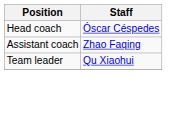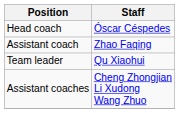 <table class="wikitable">
 <tr>
 <th scope="col">Position</th>
 <th scope="col">Staff</th>
 </tr>
 <tr>
 <td>Head coach</td>
 <td> <a href='#'>Óscar Céspedes</a></td>
 </tr>
 <tr>
 <td>Assistant coach</td>
 <td> <a href='#'>Zhao Faqing</a></td>
 </tr>
 <tr>
 <td>Team leader</td>
 <td> <a href='#'>Qu Xiaohui</a></td>
 </tr>
 <tr>
+<td>Assistant coaches</td>
+<td> <a href='#'>Cheng Zhongjian</a><br> <a href='#'>Li Xudong</a><br> <a href='#'>Wang Zhuo</a></td>
+</tr>
+<tr>
 </tr>
 </table>
